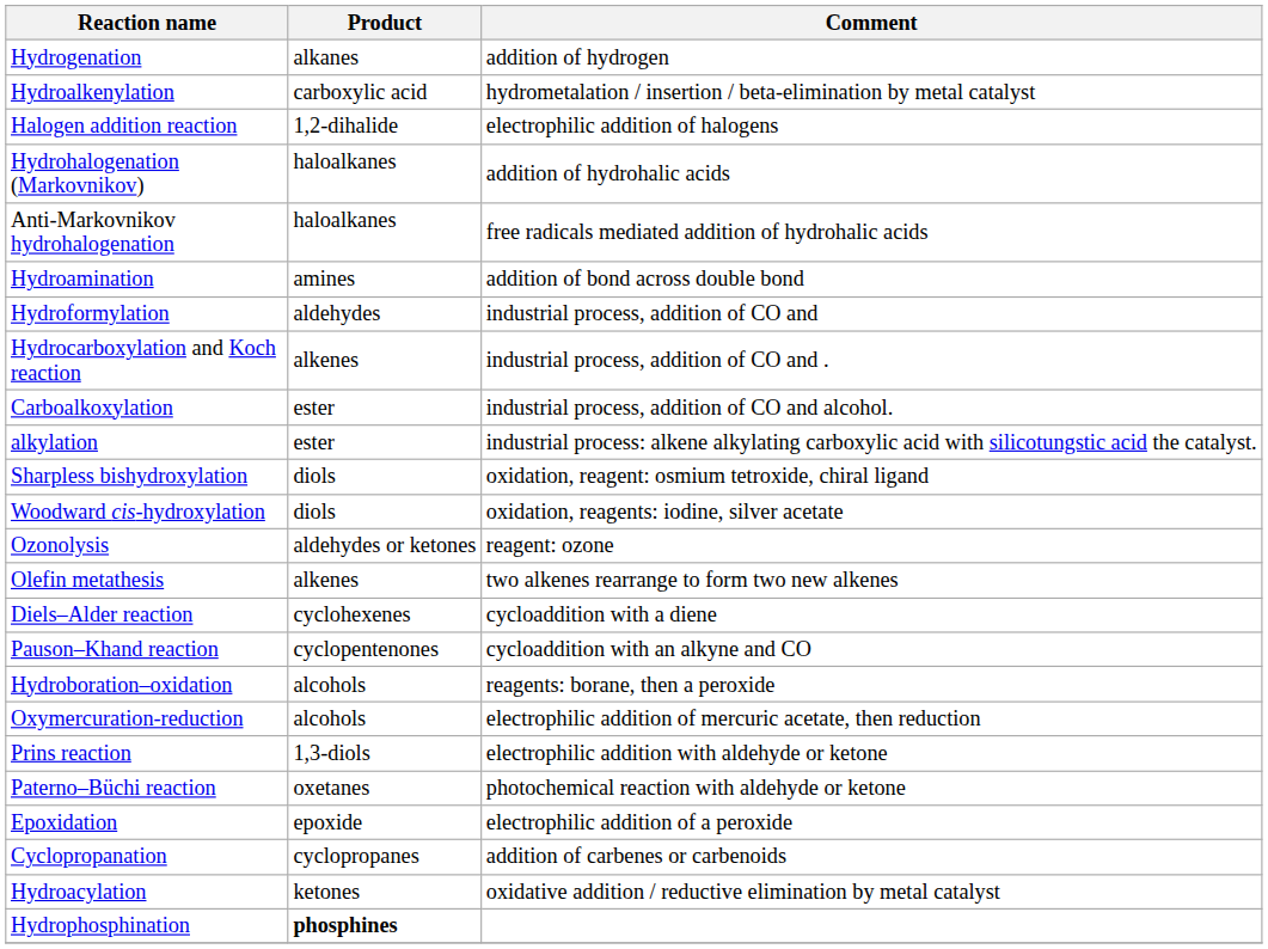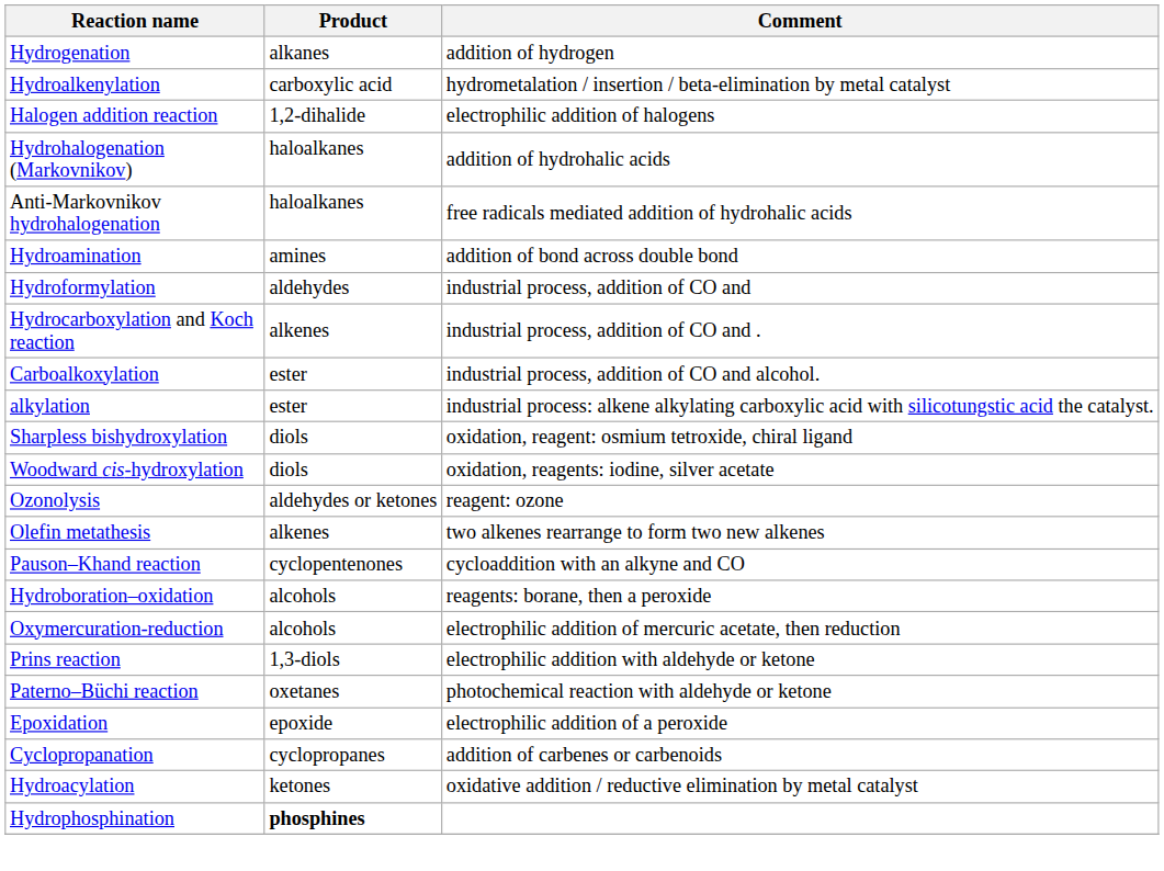 <table class="wikitable sortable" style="background-color:white;float: center; border-collapse: collapse; margin: 0em 1em;" border="1" cellpadding="2" cellspacing="0">
 <tr>
 <th width=200px>Reaction name</th>
 <th>Product</th>
 <th class="unsortable">Comment</th>
 </tr>
 <tr>
 <td valign=top><a href='#'>Hydrogenation</a></td>
 <td valign=top>alkanes</td>
 <td>addition of hydrogen</td>
 </tr>
 <tr>
 <td><a href='#'>Hydroalkenylation</a></td>
 <td valign=top>carboxylic acid</td>
 <td>hydrometalation / insertion / beta-elimination by metal catalyst</td>
 </tr>
 <tr>
 <td valign=top><a href='#'>Halogen addition reaction</a></td>
 <td valign=top>1,2-dihalide</td>
 <td>electrophilic addition of halogens</td>
 </tr>
 <tr>
 <td valign=top><a href='#'>Hydrohalogenation</a> (<a href='#'>Markovnikov</a>)</td>
 <td valign=top>haloalkanes</td>
 <td>addition of hydrohalic acids</td>
 </tr>
 <tr>
 <td valign=top>Anti-Markovnikov <a href='#'>hydrohalogenation</a></td>
 <td valign=top>haloalkanes</td>
 <td>free radicals mediated addition of hydrohalic acids</td>
 </tr>
 <tr>
 <td valign=top><a href='#'>Hydroamination</a></td>
 <td valign=top>amines</td>
 <td>addition of  bond across  double bond</td>
 </tr>
 <tr>
 <td valign=top><a href='#'>Hydroformylation</a></td>
 <td valign=top>aldehydes</td>
 <td>industrial process, addition of CO and </td>
 </tr>
 <tr>
 <td valign=top><a href='#'>Hydrocarboxylation</a> and <a href='#'>Koch reaction</a></td>
 <td>alkenes</td>
 <td>industrial process, addition of CO and .</td>
 </tr>
 <tr>
 <td valign=top><a href='#'>Carboalkoxylation</a></td>
 <td valign=top>ester</td>
 <td>industrial process, addition of CO and alcohol.</td>
 </tr>
 <tr>
 <td valign=top><a href='#'>alkylation</a></td>
 <td valign=top>ester</td>
 <td>industrial process: alkene alkylating carboxylic acid with <a href='#'>silicotungstic acid</a> the catalyst.</td>
 </tr>
 <tr>
 <td valign=top><a href='#'>Sharpless bishydroxylation</a></td>
 <td valign=top>diols</td>
 <td>oxidation, reagent: osmium tetroxide, chiral ligand</td>
 </tr>
 <tr>
 <td valign=top><a href='#'>Woodward <em>cis</em>-hydroxylation</a></td>
 <td valign=top>diols</td>
 <td>oxidation, reagents: iodine, silver acetate</td>
 </tr>
 <tr>
 <td valign=top><a href='#'>Ozonolysis</a></td>
 <td valign=top>aldehydes or ketones</td>
 <td>reagent: ozone</td>
 </tr>
 <tr>
 <td><a href='#'>Olefin metathesis</a></td>
 <td>alkenes</td>
 <td>two alkenes rearrange to form two new alkenes</td>
 </tr>
 <tr>
-<td><a href='#'>Diels–Alder reaction</a></td>
-<td>cyclohexenes</td>
-<td>cycloaddition with a diene</td>
-</tr>
-<tr>
 <td><a href='#'>Pauson–Khand reaction</a></td>
 <td>cyclopentenones</td>
 <td>cycloaddition with an alkyne and CO</td>
 </tr>
 <tr>
 <td><a href='#'>Hydroboration–oxidation</a></td>
 <td>alcohols</td>
 <td>reagents: borane, then a peroxide</td>
 </tr>
 <tr>
 <td><a href='#'>Oxymercuration-reduction</a></td>
 <td>alcohols</td>
 <td>electrophilic addition of mercuric acetate, then reduction</td>
 </tr>
 <tr>
 <td><a href='#'>Prins reaction</a></td>
 <td>1,3-diols</td>
 <td>electrophilic addition with aldehyde or ketone</td>
 </tr>
 <tr>
 <td><a href='#'>Paterno–Büchi reaction</a></td>
 <td>oxetanes</td>
 <td>photochemical reaction with aldehyde or ketone</td>
 </tr>
 <tr>
 <td><a href='#'>Epoxidation</a></td>
 <td>epoxide</td>
 <td>electrophilic addition of a peroxide</td>
 </tr>
 <tr>
 <td><a href='#'>Cyclopropanation</a></td>
 <td>cyclopropanes</td>
 <td>addition of carbenes or carbenoids</td>
 </tr>
 <tr>
 <td><a href='#'>Hydroacylation</a></td>
 <td>ketones</td>
 <td>oxidative addition / reductive elimination by metal catalyst</td>
 </tr>
 <tr>
 <td><a href='#'>Hydrophosphination</a></td>
 <td><strong>phosphines</strong></td>
 <td></td>
 </tr>
 <tr>
 </tr>
 </table>
